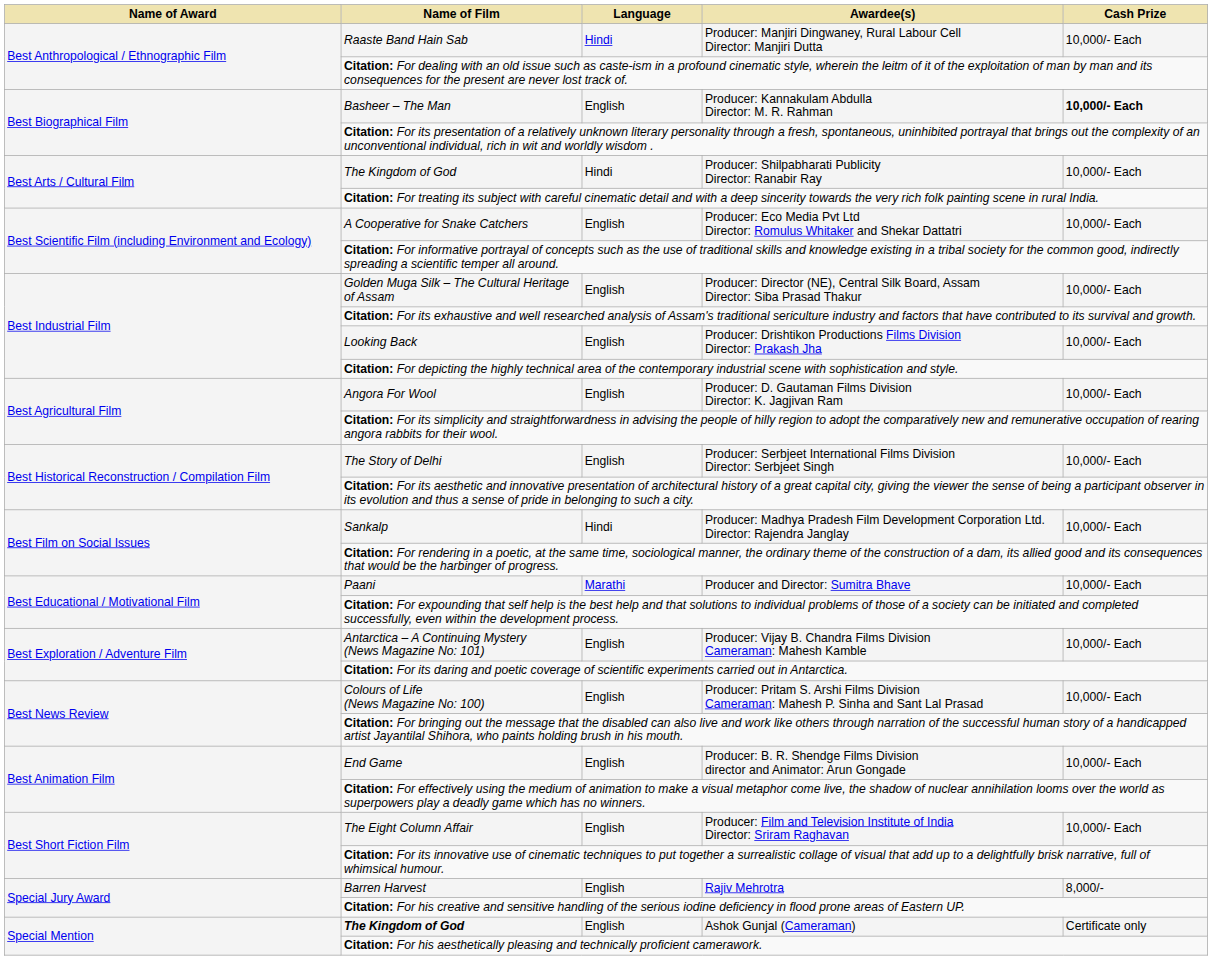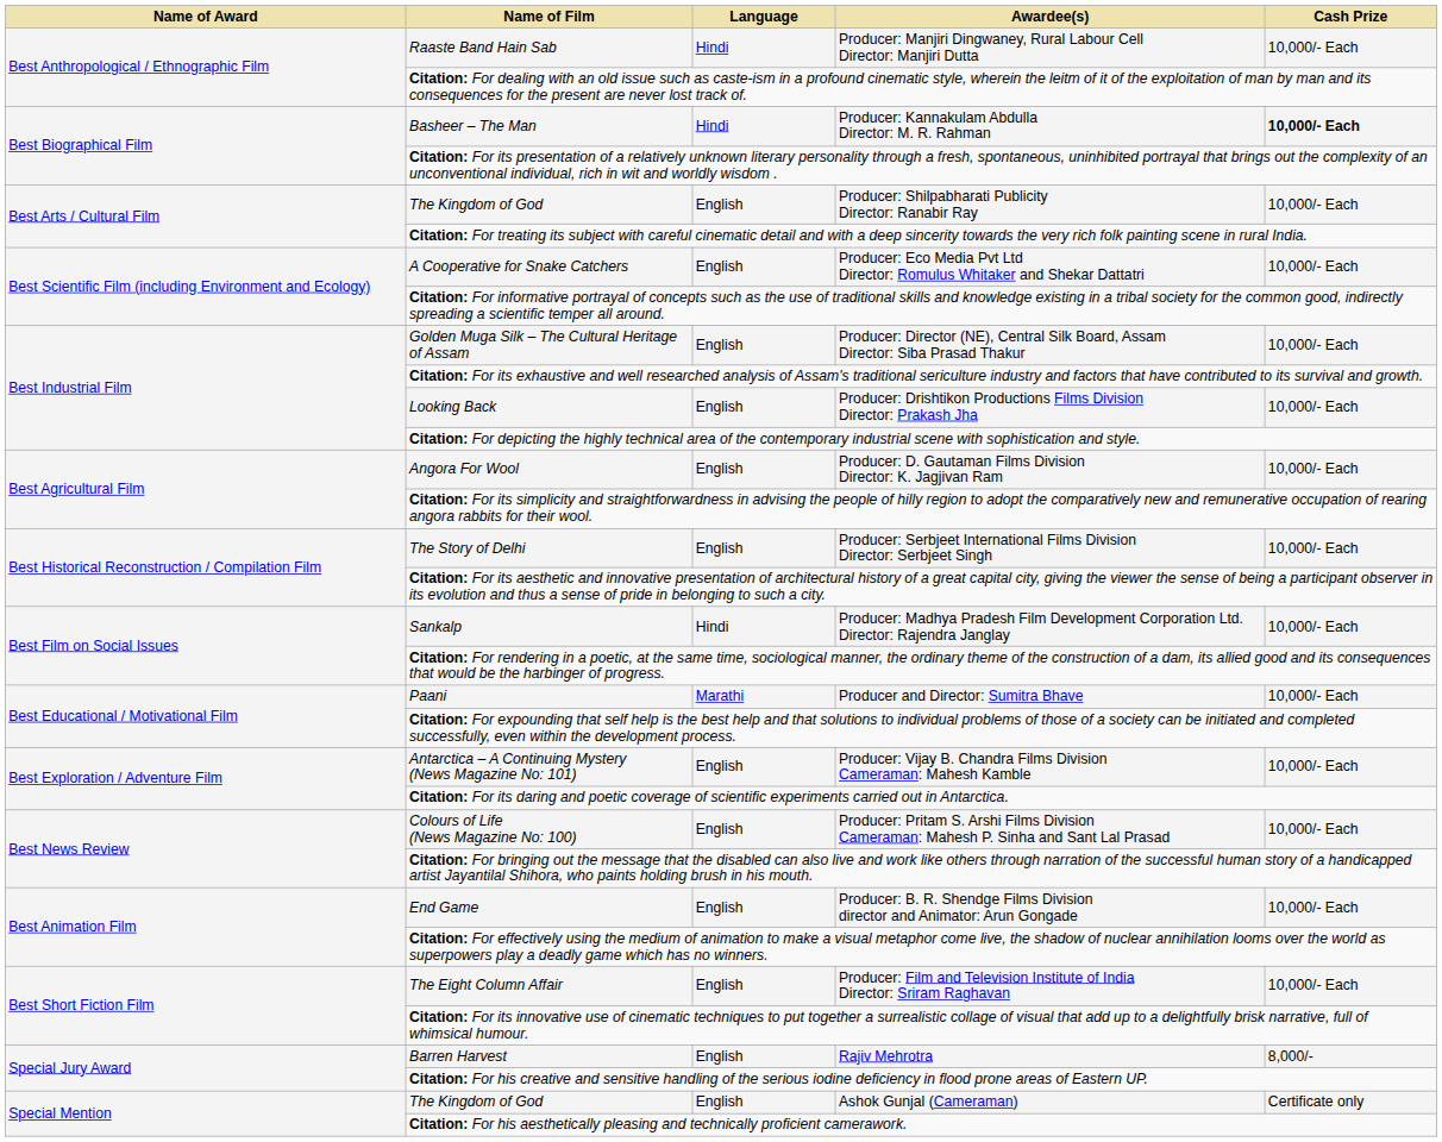 <table class="wikitable" style="width:100%;">
 <tr>
 <th style="background-color:#EFE4B0;width:28%;">Name of Award</th>
 <th style="background-color:#EFE4B0;width:20%;">Name of Film</th>
 <th style="background-color:#EFE4B0;width:10%;">Language</th>
 <th style="background-color:#EFE4B0;width:30%;">Awardee(s)</th>
 <th style="background-color:#EFE4B0;width:12%;">Cash Prize</th>
 </tr>
 <tr style="background-color:#F4F4F4">
 <td rowspan="2"><a href='#'>Best Anthropological / Ethnographic Film</a></td>
 <td><em>Raaste Band Hain Sab</em></td>
 <td><a href='#'>Hindi</a></td>
 <td>Producer: Manjiri Dingwaney, Rural Labour Cell<br>Director: Manjiri Dutta</td>
 <td> 10,000/- Each</td>
 </tr>
 <tr style="background-color:#F9F9F9">
 <td colspan="4"><strong>Citation:</strong> <em>For dealing with an old issue such as caste-ism in a profound cinematic style, wherein the leitm of it of the exploitation of man by man and its consequences for the present are never lost track of.</em></td>
 </tr>
 <tr style="background-color:#F4F4F4">
 <td rowspan="2"><a href='#'>Best Biographical Film</a></td>
 <td><em>Basheer – The Man</em></td>
-<td>English</td>
+<td><a href='#'>Hindi</a></td>
 <td>Producer: Kannakulam Abdulla<br>Director: M. R. Rahman</td>
 <td><strong> 10,000/- Each</strong></td>
 </tr>
 <tr style="background-color:#F9F9F9">
 <td colspan="4"><strong>Citation:</strong> <em>For its presentation of a relatively unknown literary personality through a fresh, spontaneous, uninhibited portrayal that brings out the complexity of an unconventional individual, rich in wit and worldly wisdom .</em></td>
 </tr>
 <tr style="background-color:#F4F4F4">
 <td rowspan="2"><a href='#'>Best Arts / Cultural Film</a></td>
 <td><em>The Kingdom of God</em></td>
-<td>Hindi</td>
+<td>English</td>
 <td>Producer: Shilpabharati Publicity<br>Director: Ranabir Ray</td>
 <td> 10,000/- Each</td>
 </tr>
 <tr style="background-color:#F9F9F9">
 <td colspan="4"><strong>Citation:</strong> <em>For treating its subject with careful cinematic detail and with a deep sincerity towards the very rich folk painting scene in rural India.</em></td>
 </tr>
 <tr style="background-color:#F4F4F4">
 <td rowspan="2"><a href='#'>Best Scientific Film (including Environment and Ecology)</a></td>
 <td><em>A Cooperative for Snake Catchers</em></td>
 <td>English</td>
 <td>Producer: Eco Media Pvt Ltd<br>Director: <a href='#'>Romulus Whitaker</a> and Shekar Dattatri</td>
 <td> 10,000/- Each</td>
 </tr>
 <tr style="background-color:#F9F9F9">
 <td colspan="4"><strong>Citation:</strong> <em>For informative portrayal of concepts such as the use of traditional skills and knowledge existing in a tribal society for the common good, indirectly spreading a scientific temper all around.</em></td>
 </tr>
 <tr style="background-color:#F4F4F4">
 <td rowspan="4"><a href='#'>Best Industrial Film</a></td>
 <td><em>Golden Muga Silk – The Cultural Heritage of Assam</em></td>
 <td>English</td>
 <td>Producer: Director (NE), Central Silk Board, Assam<br>Director: Siba Prasad Thakur</td>
 <td> 10,000/- Each</td>
 </tr>
 <tr style="background-color:#F9F9F9">
 <td colspan="4"><strong>Citation:</strong> <em>For its exhaustive and well researched analysis of Assam's traditional sericulture industry and factors that have contributed to its survival and growth.</em></td>
 </tr>
 <tr style="background-color:#F4F4F4">
 <td><em>Looking Back</em></td>
 <td>English</td>
 <td>Producer: Drishtikon Productions  <a href='#'>Films Division</a><br>Director: <a href='#'>Prakash Jha</a></td>
 <td> 10,000/- Each</td>
 </tr>
 <tr style="background-color:#F9F9F9">
 <td colspan="4"><strong>Citation:</strong> <em>For depicting the highly technical area of the contemporary industrial scene with sophistication and style.</em></td>
 </tr>
 <tr style="background-color:#F4F4F4">
 <td rowspan="2"><a href='#'>Best Agricultural Film</a></td>
 <td><em>Angora For Wool</em></td>
 <td>English</td>
 <td>Producer: D. Gautaman  Films Division<br>Director: K. Jagjivan Ram</td>
 <td> 10,000/- Each</td>
 </tr>
 <tr style="background-color:#F9F9F9">
 <td colspan="4"><strong>Citation:</strong> <em>For its simplicity and straightforwardness in advising the people of hilly region to adopt the comparatively new and remunerative occupation of rearing angora rabbits for their wool.</em></td>
 </tr>
 <tr style="background-color:#F4F4F4">
 <td rowspan="2"><a href='#'>Best Historical Reconstruction / Compilation Film</a></td>
 <td><em>The Story of Delhi</em></td>
 <td>English</td>
 <td>Producer: Serbjeet International  Films Division<br>Director: Serbjeet Singh</td>
 <td> 10,000/- Each</td>
 </tr>
 <tr style="background-color:#F9F9F9">
 <td colspan="4"><strong>Citation:</strong> <em>For its aesthetic and innovative presentation of architectural history of a great capital city, giving the viewer the sense of being a participant observer in its evolution and thus a sense of pride in belonging to such a city.</em></td>
 </tr>
 <tr style="background-color:#F4F4F4">
 <td rowspan="2"><a href='#'>Best Film on Social Issues</a></td>
 <td><em>Sankalp</em></td>
 <td>Hindi</td>
 <td>Producer: Madhya Pradesh Film Development Corporation Ltd.<br>Director: Rajendra Janglay</td>
 <td> 10,000/- Each</td>
 </tr>
 <tr style="background-color:#F9F9F9">
 <td colspan="4"><strong>Citation:</strong> <em>For rendering in a poetic, at the same time, sociological manner, the ordinary theme of the construction of a dam, its allied good and its consequences that would be the harbinger of progress.</em></td>
 </tr>
 <tr style="background-color:#F4F4F4">
 <td rowspan="2"><a href='#'>Best Educational / Motivational Film</a></td>
 <td><em>Paani</em></td>
 <td><a href='#'>Marathi</a></td>
 <td>Producer and Director: <a href='#'>Sumitra Bhave</a></td>
 <td> 10,000/- Each</td>
 </tr>
 <tr style="background-color:#F9F9F9">
 <td colspan="4"><strong>Citation:</strong> <em>For expounding that self help is the best help and that solutions to individual problems of those of a society can be initiated and completed successfully, even within the development process.</em></td>
 </tr>
 <tr style="background-color:#F4F4F4">
 <td rowspan="2"><a href='#'>Best Exploration / Adventure Film</a></td>
 <td><em>Antarctica – A Continuing Mystery<br>(News Magazine No: 101)</em></td>
 <td>English</td>
 <td>Producer: Vijay B. Chandra  Films Division<br><a href='#'>Cameraman</a>: Mahesh Kamble</td>
 <td> 10,000/- Each</td>
 </tr>
 <tr style="background-color:#F9F9F9">
 <td colspan="4"><strong>Citation:</strong> <em>For its daring and poetic coverage of scientific experiments carried out in Antarctica.</em></td>
 </tr>
 <tr style="background-color:#F4F4F4">
 <td rowspan="2"><a href='#'>Best News Review</a></td>
 <td><em>Colours of Life<br>(News Magazine No: 100)</em></td>
 <td>English</td>
 <td>Producer: Pritam S. Arshi  Films Division<br><a href='#'>Cameraman</a>: Mahesh P. Sinha and Sant Lal Prasad</td>
 <td> 10,000/- Each</td>
 </tr>
 <tr style="background-color:#F9F9F9">
 <td colspan="4"><strong>Citation:</strong> <em>For bringing out the message that the disabled can also live and work like others through narration of the successful human story of a handicapped artist Jayantilal Shihora, who paints holding brush in his mouth.</em></td>
 </tr>
 <tr style="background-color:#F4F4F4">
 <td rowspan="2"><a href='#'>Best Animation Film</a></td>
 <td><em>End Game</em></td>
 <td>English</td>
 <td>Producer: B. R. Shendge  Films Division<br>director and Animator: Arun Gongade</td>
 <td> 10,000/- Each</td>
 </tr>
 <tr style="background-color:#F9F9F9">
 <td colspan="4"><strong>Citation:</strong> <em>For effectively using the medium of animation to make a visual metaphor come live, the shadow of nuclear annihilation looms over the world as superpowers play a deadly game which has no winners.</em></td>
 </tr>
 <tr style="background-color:#F4F4F4">
 <td rowspan="2"><a href='#'>Best Short Fiction Film</a></td>
 <td><em>The Eight Column Affair</em></td>
 <td>English</td>
 <td>Producer: <a href='#'>Film and Television Institute of India</a><br>Director: <a href='#'>Sriram Raghavan</a></td>
 <td> 10,000/- Each</td>
 </tr>
 <tr style="background-color:#F9F9F9">
 <td colspan="4"><strong>Citation:</strong> <em>For its innovative use of cinematic techniques to put together a surrealistic collage of visual that add up to a delightfully brisk narrative, full of whimsical humour.</em></td>
 </tr>
 <tr style="background-color:#F4F4F4">
 <td rowspan="2"><a href='#'>Special Jury Award</a></td>
 <td><em>Barren Harvest</em></td>
 <td>English</td>
 <td><a href='#'>Rajiv Mehrotra</a></td>
 <td> 8,000/-</td>
 </tr>
 <tr style="background-color:#F9F9F9">
 <td colspan="4"><strong>Citation:</strong> <em>For his creative and sensitive handling of the serious iodine deficiency in flood prone areas of Eastern UP.</em></td>
 </tr>
 <tr style="background-color:#F4F4F4">
 <td rowspan="2"><a href='#'>Special Mention</a></td>
-<td><strong><em>The Kingdom of God</em></strong></td>
+<td><em>The Kingdom of God</em></td>
 <td>English</td>
 <td>Ashok Gunjal (<a href='#'>Cameraman</a>)</td>
 <td>Certificate only</td>
 </tr>
 <tr style="background-color:#F9F9F9">
 <td colspan="4"><strong>Citation:</strong> <em>For his aesthetically pleasing and technically proficient camerawork.</em></td>
 </tr>
 </table>
